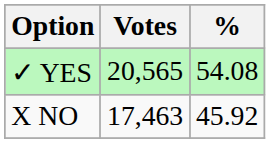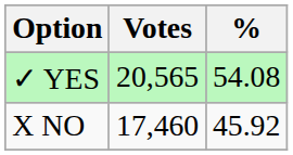 <table class="wikitable">
 <tr>
 <th>Option</th>
 <th>Votes</th>
 <th>%</th>
 </tr>
 <tr>
 <td style=background:#bbf8be>✓ YES</td>
 <td style=background:#bbf8be>20,565</td>
 <td style=background:#bbf8be>54.08</td>
 </tr>
 <tr>
 <td>X NO</td>
-<td>17,463</td>
+<td>17,460</td>
 <td>45.92</td>
 </tr>
 </table>
